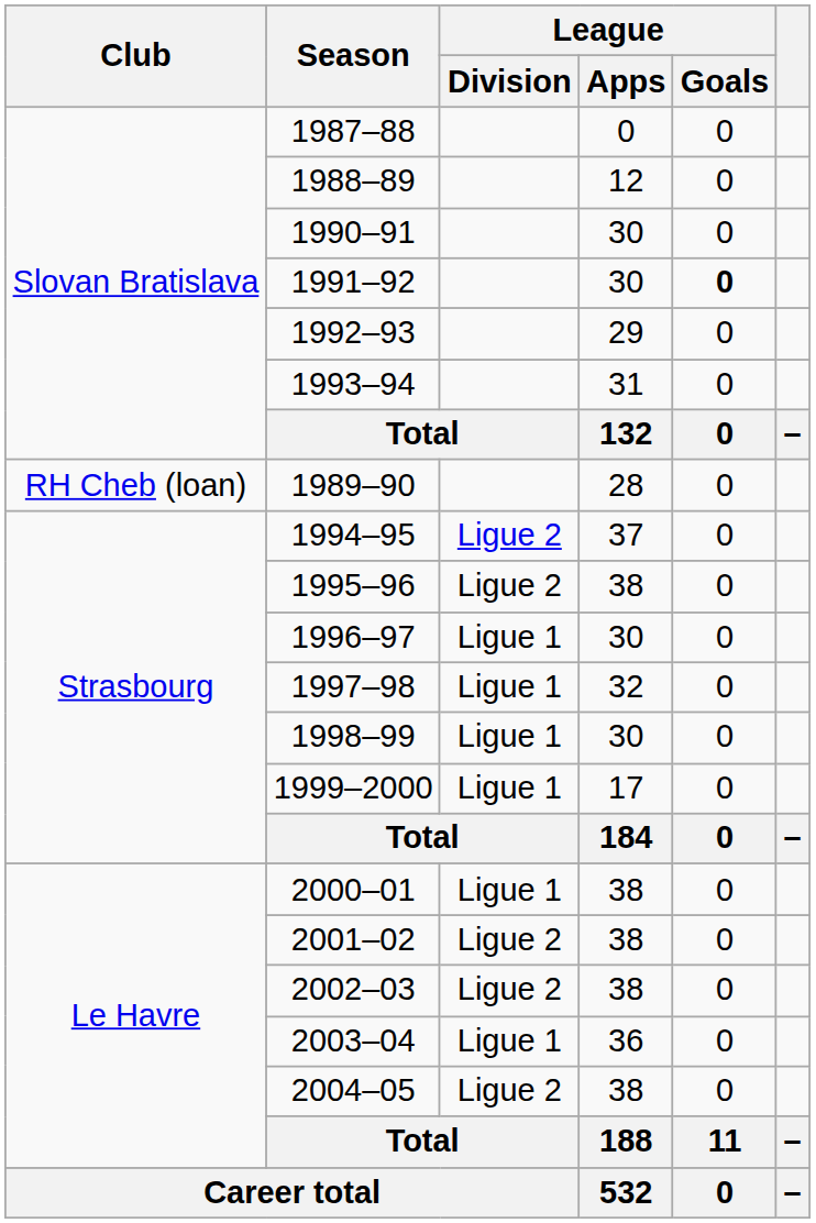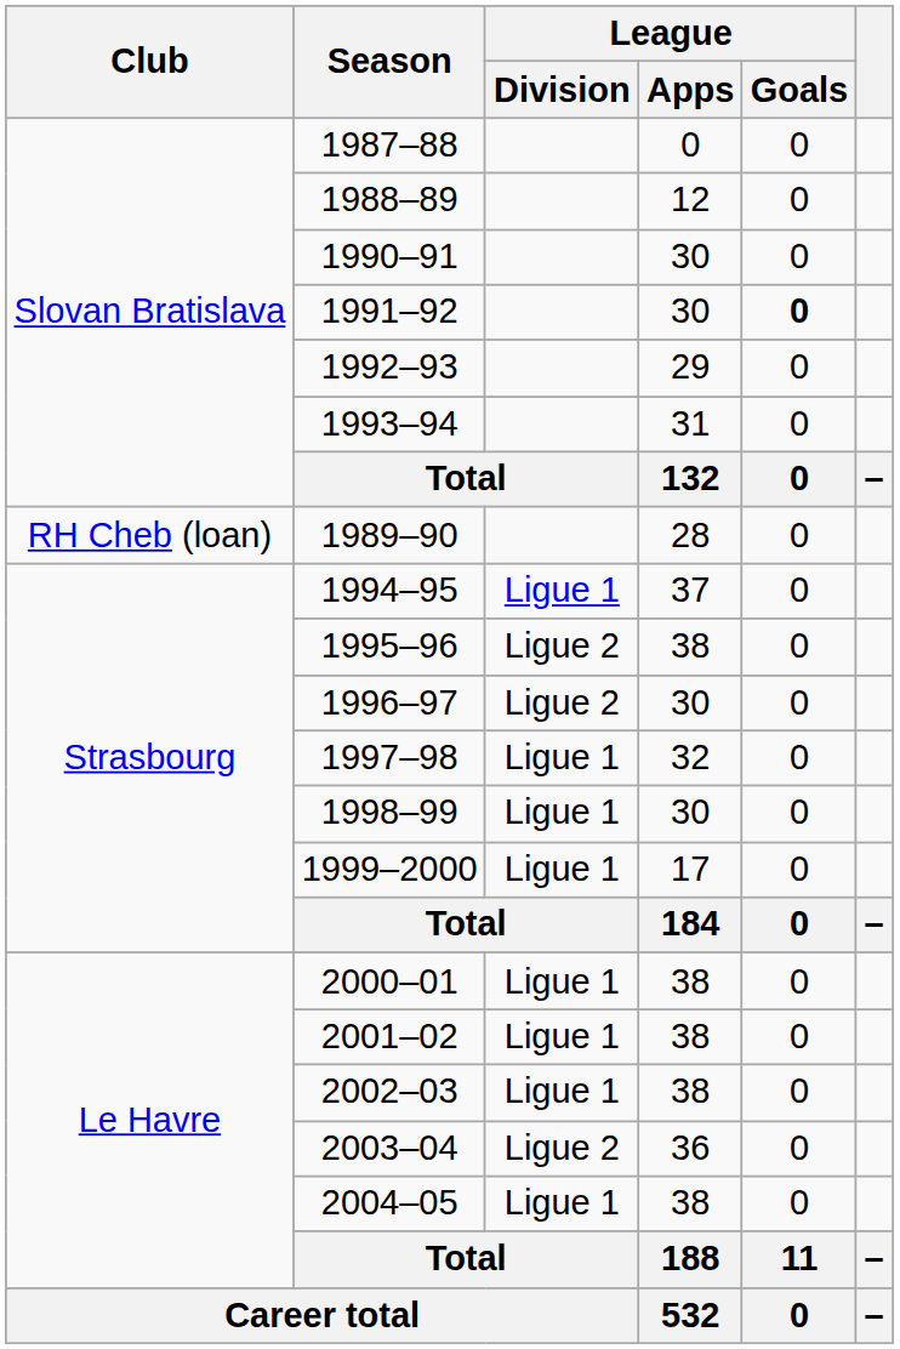 <table class="wikitable" style="text-align: center">
 <tr>
 <th rowspan="2">Club</th>
 <th rowspan="2">Season</th>
 <th colspan="3">League</th>
 <th rowspan="2"></th>
 </tr>
 <tr>
 <th>Division</th>
 <th>Apps</th>
 <th>Goals</th>
 </tr>
 <tr>
 <td rowspan="7"><a href='#'>Slovan Bratislava</a></td>
 <td>1987–88</td>
 <td></td>
 <td>0</td>
 <td>0</td>
 <td></td>
 </tr>
 <tr>
 <td>1988–89</td>
 <td></td>
 <td>12</td>
 <td>0</td>
 <td></td>
 </tr>
 <tr>
 <td>1990–91</td>
 <td></td>
 <td>30</td>
 <td>0</td>
 <td></td>
 </tr>
 <tr>
 <td>1991–92</td>
 <td></td>
 <td>30</td>
 <td><strong>0</strong></td>
 <td></td>
 </tr>
 <tr>
 <td>1992–93</td>
 <td></td>
 <td>29</td>
 <td>0</td>
 <td></td>
 </tr>
 <tr>
 <td>1993–94</td>
 <td></td>
 <td>31</td>
 <td>0</td>
 <td></td>
 </tr>
 <tr>
 <th colspan="2">Total</th>
 <th>132</th>
 <th>0</th>
 <th>–</th>
 </tr>
 <tr>
 <td><a href='#'>RH Cheb</a> (loan)</td>
 <td>1989–90</td>
 <td></td>
 <td>28</td>
 <td>0</td>
 <td></td>
 </tr>
 <tr>
 <td rowspan="7"><a href='#'>Strasbourg</a></td>
 <td>1994–95</td>
-<td><a href='#'>Ligue 2</a></td>
+<td><a href='#'>Ligue 1</a></td>
 <td>37</td>
 <td>0</td>
 <td></td>
 </tr>
 <tr>
 <td>1995–96</td>
 <td>Ligue 2</td>
 <td>38</td>
 <td>0</td>
 <td></td>
 </tr>
 <tr>
 <td>1996–97</td>
-<td>Ligue 1</td>
+<td>Ligue 2</td>
 <td>30</td>
 <td>0</td>
 <td></td>
 </tr>
 <tr>
 <td>1997–98</td>
 <td>Ligue 1</td>
 <td>32</td>
 <td>0</td>
 <td></td>
 </tr>
 <tr>
 <td>1998–99</td>
 <td>Ligue 1</td>
 <td>30</td>
 <td>0</td>
 <td></td>
 </tr>
 <tr>
 <td>1999–2000</td>
 <td>Ligue 1</td>
 <td>17</td>
 <td>0</td>
 <td></td>
 </tr>
 <tr>
 <th colspan="2">Total</th>
 <th>184</th>
 <th>0</th>
 <th>–</th>
 </tr>
 <tr>
 <td rowspan="6"><a href='#'>Le Havre</a></td>
 <td>2000–01</td>
 <td>Ligue 1</td>
 <td>38</td>
 <td>0</td>
 <td></td>
 </tr>
 <tr>
 <td>2001–02</td>
-<td>Ligue 2</td>
+<td>Ligue 1</td>
 <td>38</td>
 <td>0</td>
 <td></td>
 </tr>
 <tr>
 <td>2002–03</td>
-<td>Ligue 2</td>
+<td>Ligue 1</td>
 <td>38</td>
 <td>0</td>
 <td></td>
 </tr>
 <tr>
 <td>2003–04</td>
-<td>Ligue 1</td>
+<td>Ligue 2</td>
 <td>36</td>
 <td>0</td>
 <td></td>
 </tr>
 <tr>
 <td>2004–05</td>
-<td>Ligue 2</td>
+<td>Ligue 1</td>
 <td>38</td>
 <td>0</td>
 <td></td>
 </tr>
 <tr>
 <th colspan="2">Total</th>
 <th>188</th>
 <th>11</th>
 <th>–</th>
 </tr>
 <tr>
 <th colspan="3">Career total</th>
 <th>532</th>
 <th>0</th>
 <th>–</th>
 </tr>
 </table>
